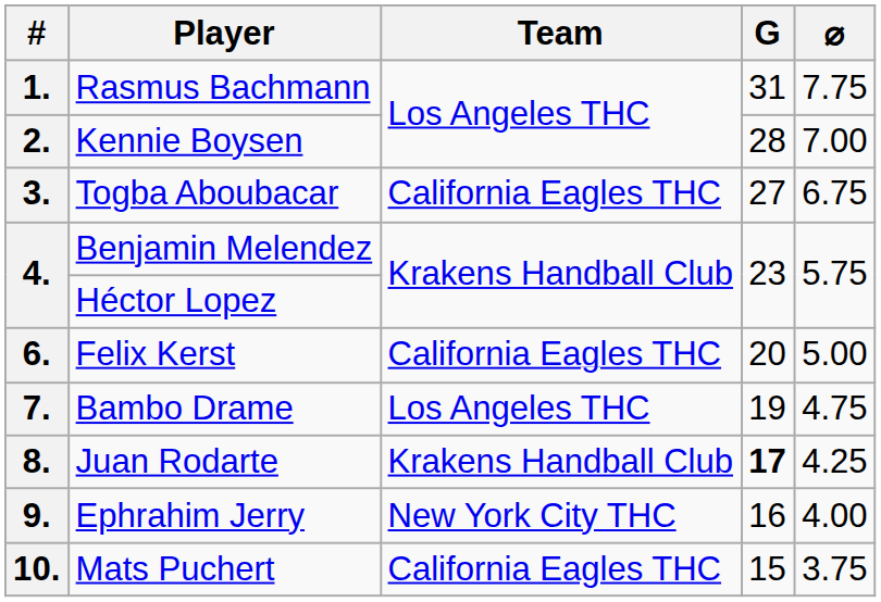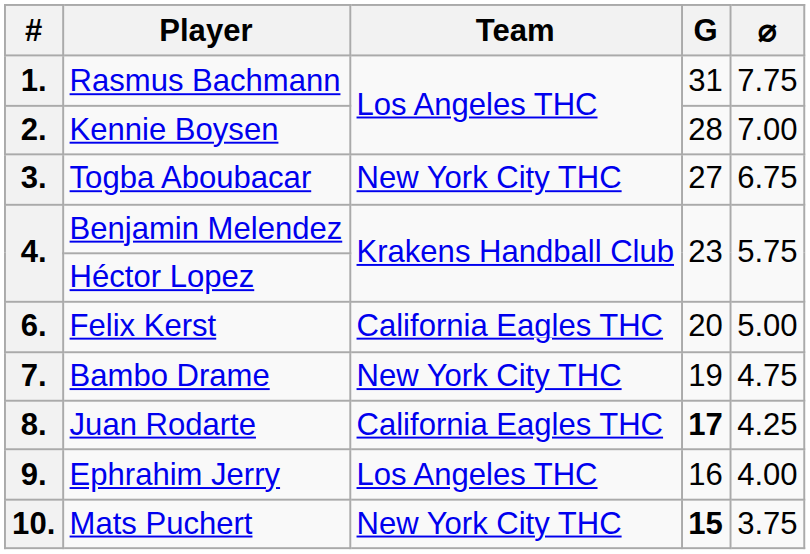 <table class="wikitable sortable" style="text-align:center">
 <tr>
 <th>#</th>
 <th>Player</th>
 <th>Team</th>
 <th>G</th>
 <th>⌀</th>
 </tr>
 <tr>
 <th>1.</th>
 <td style="text-align:left"> <a href='#'>Rasmus Bachmann</a></td>
 <td style="text-align:left" rowspan=2> <a href='#'>Los Angeles THC</a></td>
 <td>31</td>
 <td>7.75</td>
 </tr>
 <tr>
 <th>2.</th>
 <td style="text-align:left"> <a href='#'>Kennie Boysen</a></td>
 <td>28</td>
 <td>7.00</td>
 </tr>
 <tr>
 <th>3.</th>
 <td style="text-align:left"> <a href='#'>Togba Aboubacar</a></td>
-<td style="text-align:left"> <a href='#'>California Eagles THC</a></td>
+<td style="text-align:left"> <a href='#'>New York City THC</a></td>
 <td>27</td>
 <td>6.75</td>
 </tr>
 <tr>
 <th rowspan=2>4.</th>
 <td style="text-align:left"> <a href='#'>Benjamin Melendez</a></td>
 <td style="text-align:left" rowspan=2> <a href='#'>Krakens Handball Club</a></td>
 <td rowspan=2>23</td>
 <td rowspan=2>5.75</td>
 </tr>
 <tr>
 <td style="text-align:left"> <a href='#'>Héctor Lopez</a></td>
 </tr>
 <tr>
 <th>6.</th>
 <td style="text-align:left"> <a href='#'>Felix Kerst</a></td>
 <td style="text-align:left"> <a href='#'>California Eagles THC</a></td>
 <td>20</td>
 <td>5.00</td>
 </tr>
 <tr>
 <th>7.</th>
 <td style="text-align:left"> <a href='#'>Bambo Drame</a></td>
-<td style="text-align:left"> <a href='#'>Los Angeles THC</a></td>
+<td style="text-align:left"> <a href='#'>New York City THC</a></td>
 <td>19</td>
 <td>4.75</td>
 </tr>
 <tr>
 <th>8.</th>
 <td style="text-align:left"> <a href='#'>Juan Rodarte</a></td>
-<td style="text-align:left"> <a href='#'>Krakens Handball Club</a></td>
+<td style="text-align:left"> <a href='#'>California Eagles THC</a></td>
 <td><strong>17</strong></td>
 <td>4.25</td>
 </tr>
 <tr>
 <th>9.</th>
 <td style="text-align:left"> <a href='#'>Ephrahim Jerry</a></td>
-<td style="text-align:left"> <a href='#'>New York City THC</a></td>
+<td style="text-align:left"> <a href='#'>Los Angeles THC</a></td>
 <td>16</td>
 <td>4.00</td>
 </tr>
 <tr>
 <th>10.</th>
 <td style="text-align:left"> <a href='#'>Mats Puchert</a></td>
-<td style="text-align:left"> <a href='#'>California Eagles THC</a></td>
-<td>15</td>
+<td style="text-align:left"> <a href='#'>New York City THC</a></td>
+<td><strong>15</strong></td>
 <td>3.75</td>
 </tr>
 </table>
